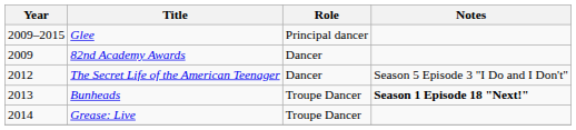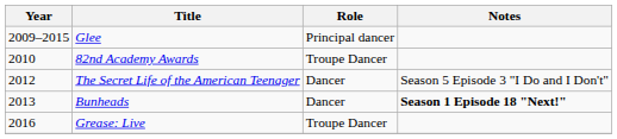 <table class="wikitable sortable">
 <tr>
 <th>Year</th>
 <th>Title</th>
 <th>Role</th>
 <th class="unsortable">Notes</th>
 </tr>
 <tr>
 <td>2009–2015</td>
 <td><em><a href='#'>Glee</a></em></td>
 <td>Principal dancer</td>
 <td></td>
 </tr>
 <tr>
-<td>2009</td>
+<td>2010</td>
 <td><em><a href='#'>82nd Academy Awards</a></em></td>
-<td>Dancer</td>
+<td>Troupe Dancer</td>
 <td></td>
 </tr>
 <tr>
 <td>2012</td>
 <td><em><a href='#'>The Secret Life of the American Teenager</a></em></td>
 <td>Dancer</td>
 <td>Season 5 Episode 3 "I Do and I Don't"</td>
 </tr>
 <tr>
 <td>2013</td>
 <td><em><a href='#'>Bunheads</a></em></td>
-<td>Troupe Dancer</td>
+<td>Dancer</td>
 <td><strong>Season 1 Episode 18 "Next!"</strong></td>
 </tr>
 <tr>
-<td>2014</td>
+<td>2016</td>
 <td><em><a href='#'>Grease: Live</a></em></td>
 <td>Troupe Dancer</td>
 <td></td>
 </tr>
 <tr>
 </tr>
 </table>
